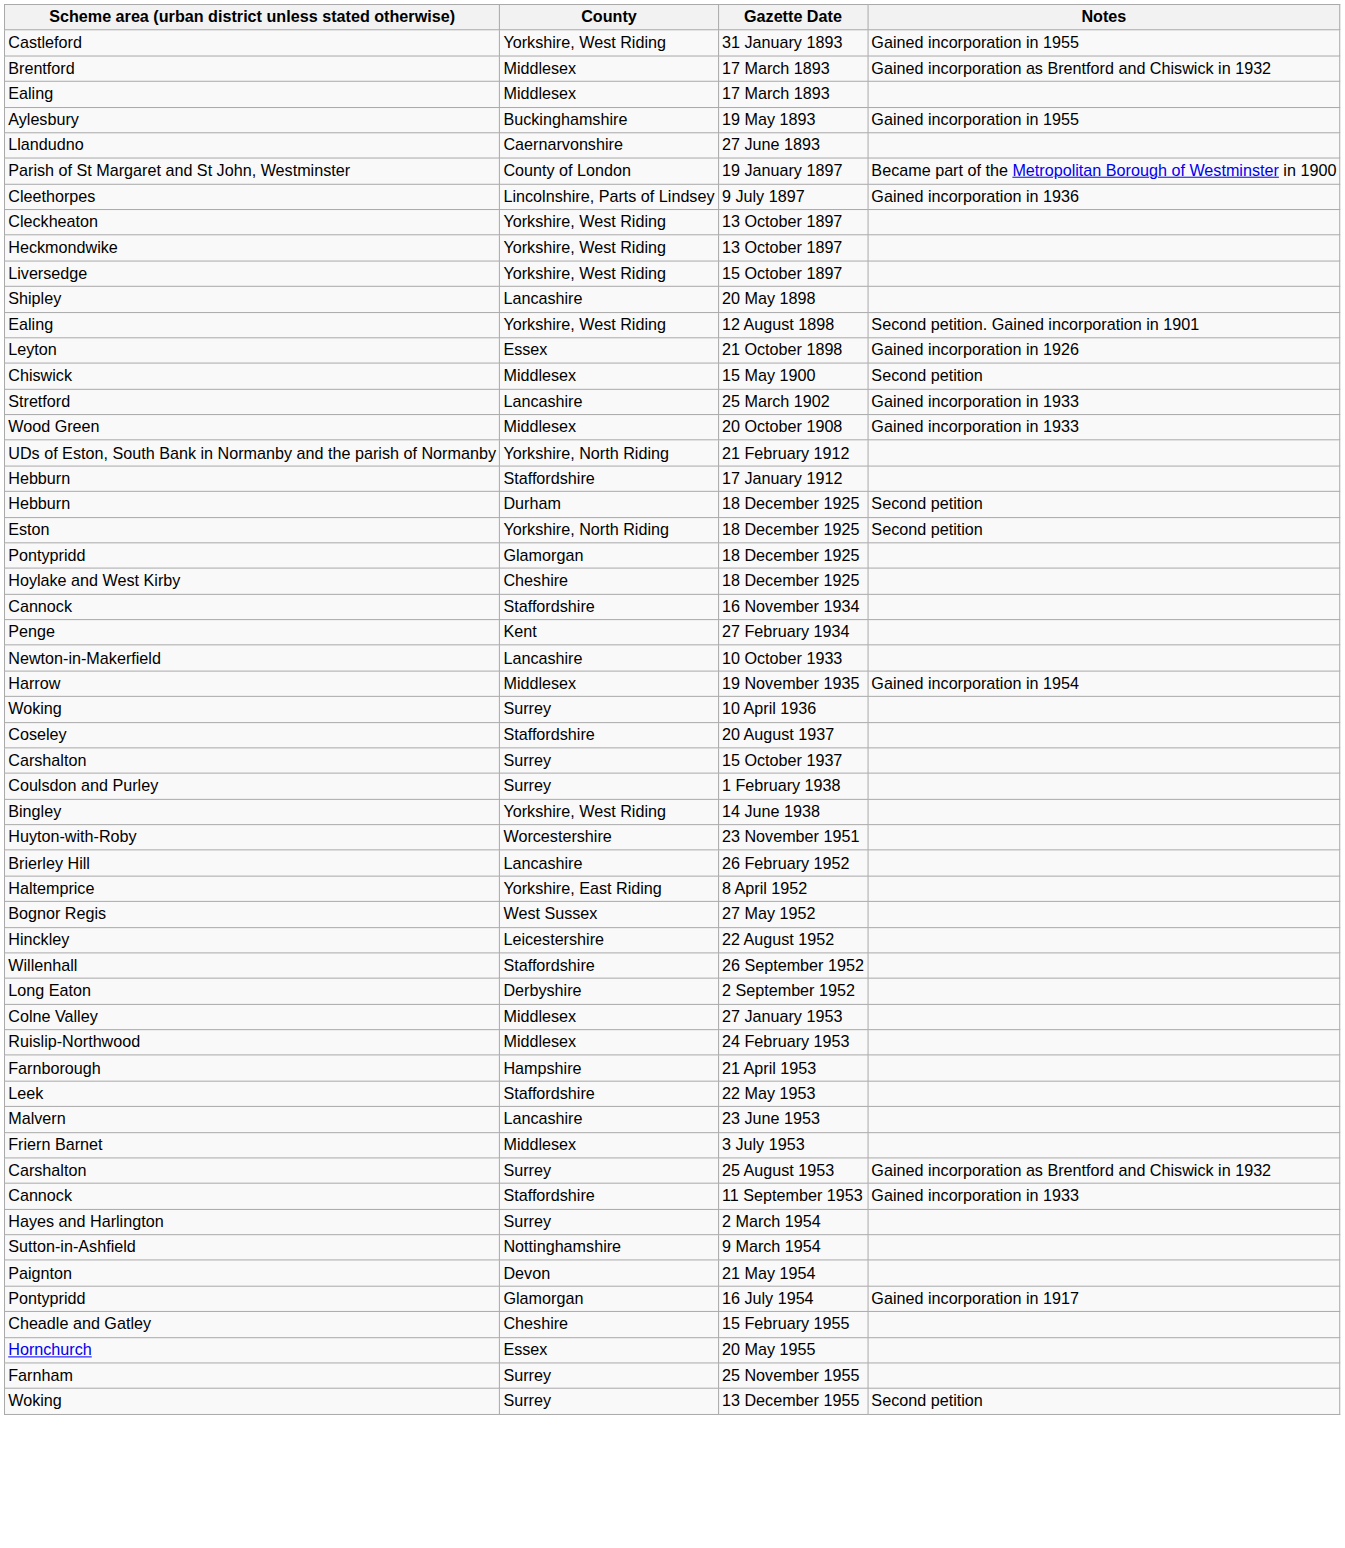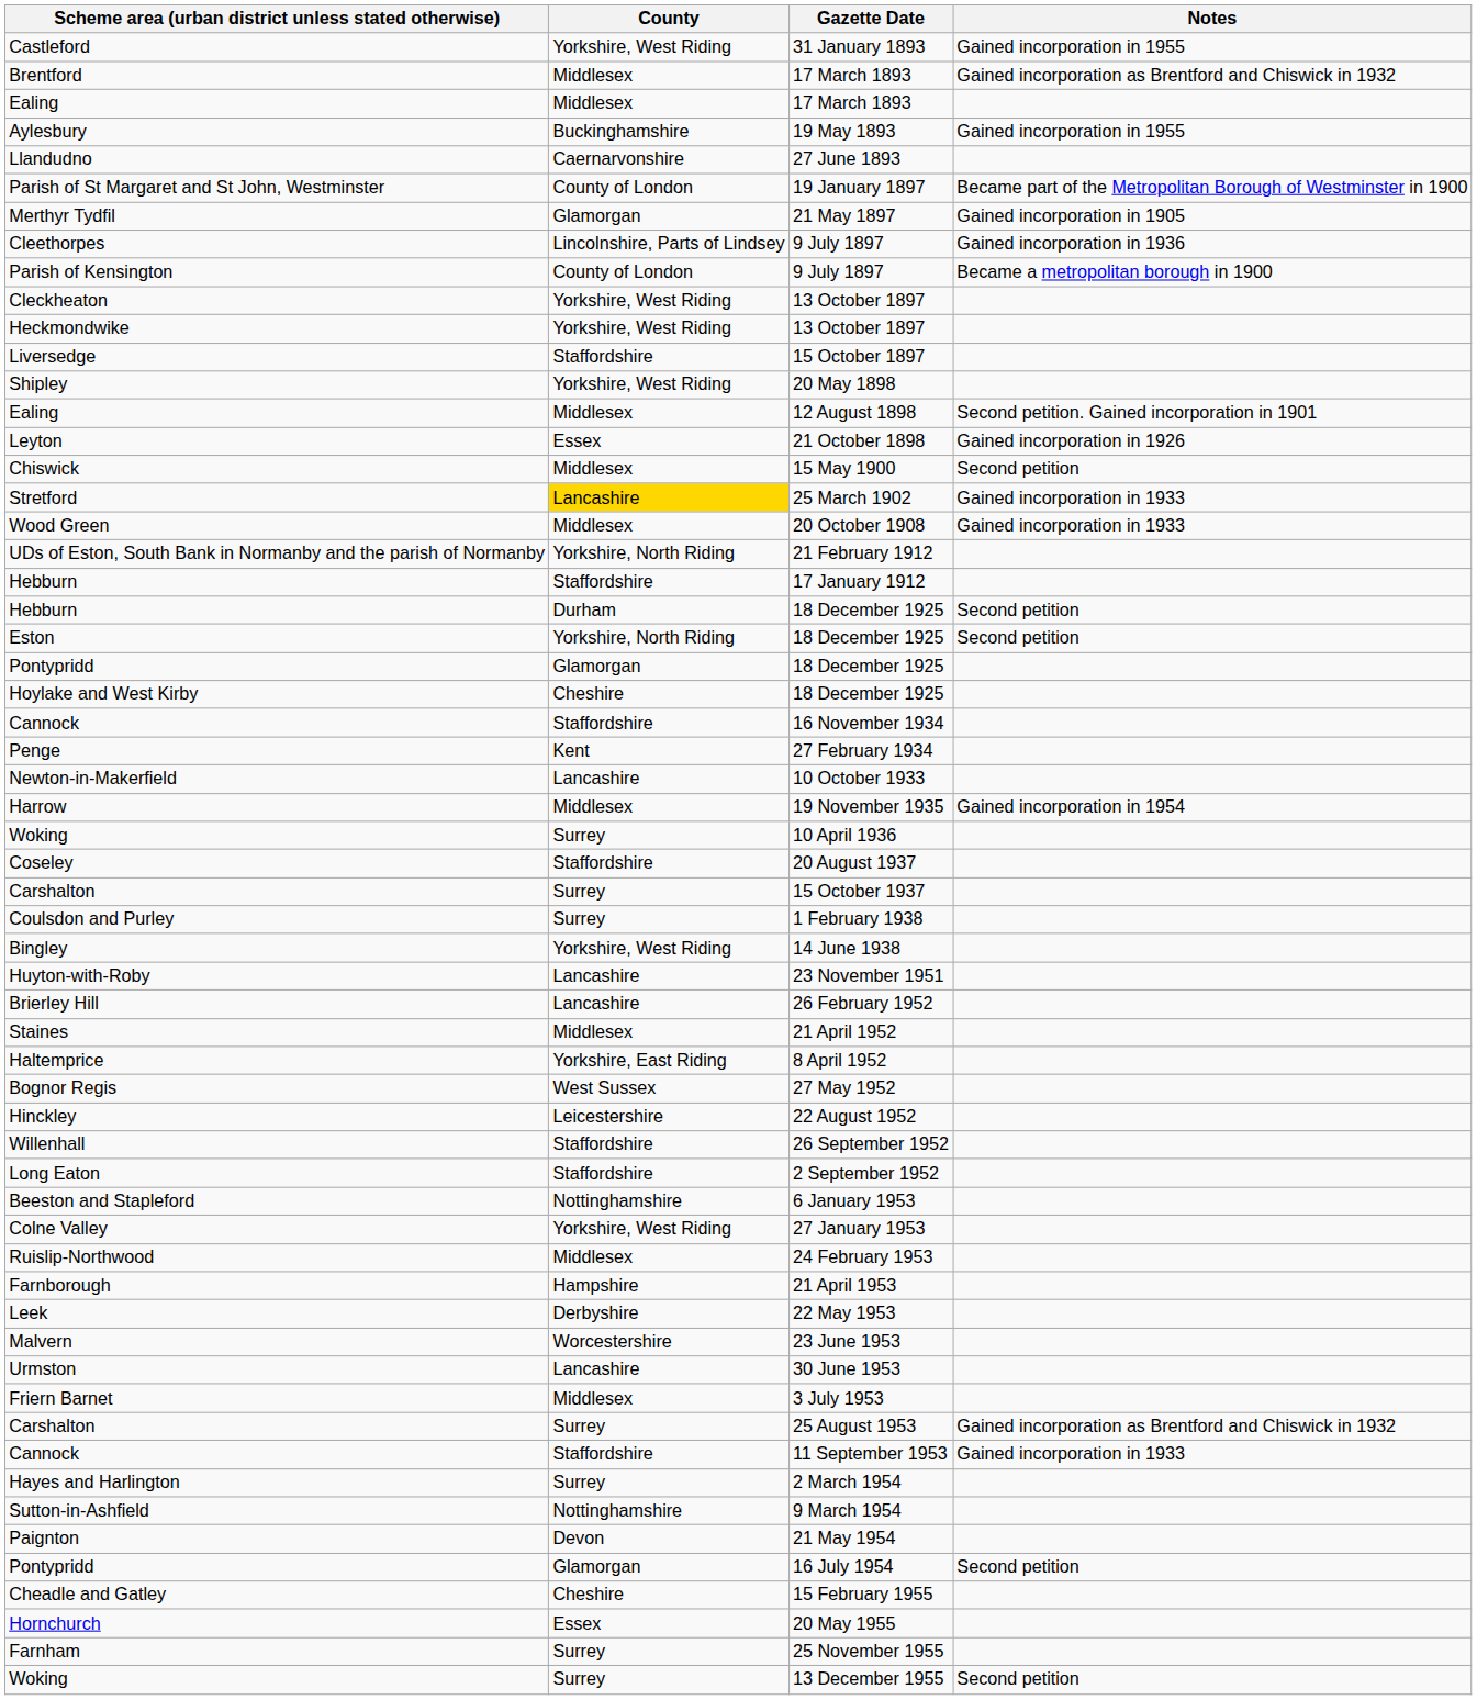 <table class="wikitable">
 <tr>
 <th>Scheme area (urban district unless stated otherwise)</th>
 <th>County</th>
 <th>Gazette Date</th>
 <th>Notes</th>
 </tr>
 <tr>
 <td>Castleford</td>
 <td>Yorkshire, West Riding</td>
 <td>31 January 1893</td>
 <td>Gained incorporation in 1955</td>
 </tr>
 <tr>
 <td>Brentford</td>
 <td>Middlesex</td>
 <td>17 March 1893</td>
 <td>Gained incorporation as Brentford and Chiswick in 1932</td>
 </tr>
 <tr>
 <td>Ealing</td>
 <td>Middlesex</td>
 <td>17 March 1893</td>
 <td></td>
 </tr>
 <tr>
 <td>Aylesbury</td>
 <td>Buckinghamshire</td>
 <td>19 May 1893</td>
 <td>Gained incorporation in 1955</td>
 </tr>
 <tr>
 <td>Llandudno</td>
 <td>Caernarvonshire</td>
 <td>27 June 1893</td>
 <td></td>
 </tr>
 <tr>
 <td>Parish of St Margaret and St John, Westminster</td>
 <td>County of London</td>
 <td>19 January 1897</td>
 <td>Became part of the <a href='#'>Metropolitan Borough of Westminster</a> in 1900</td>
 </tr>
 <tr>
+<td>Merthyr Tydfil</td>
+<td>Glamorgan</td>
+<td>21 May 1897</td>
+<td>Gained incorporation in 1905</td>
+</tr>
+<tr>
 <td>Cleethorpes</td>
 <td>Lincolnshire, Parts of Lindsey</td>
 <td>9 July 1897</td>
 <td>Gained incorporation in 1936</td>
+</tr>
+<tr>
+<td>Parish of Kensington</td>
+<td>County of London</td>
+<td>9 July 1897</td>
+<td>Became a <a href='#'>metropolitan borough</a> in 1900</td>
 </tr>
 <tr>
 <td>Cleckheaton</td>
 <td>Yorkshire, West Riding</td>
 <td>13 October 1897</td>
 <td></td>
 </tr>
 <tr>
 <td>Heckmondwike</td>
 <td>Yorkshire, West Riding</td>
 <td>13 October 1897</td>
 <td></td>
 </tr>
 <tr>
 <td>Liversedge</td>
-<td>Yorkshire, West Riding</td>
+<td>Staffordshire</td>
 <td>15 October 1897</td>
 <td></td>
 </tr>
 <tr>
 <td>Shipley</td>
-<td>Lancashire</td>
+<td>Yorkshire, West Riding</td>
 <td>20 May 1898</td>
 <td></td>
 </tr>
 <tr>
 <td>Ealing</td>
-<td>Yorkshire, West Riding</td>
+<td>Middlesex</td>
 <td>12 August 1898</td>
 <td>Second petition. Gained incorporation in 1901</td>
 </tr>
 <tr>
 <td>Leyton</td>
 <td>Essex</td>
 <td>21 October 1898</td>
 <td>Gained incorporation in 1926</td>
 </tr>
 <tr>
 <td>Chiswick</td>
 <td>Middlesex</td>
 <td>15 May 1900</td>
 <td>Second petition</td>
 </tr>
 <tr>
 <td>Stretford</td>
-<td>Lancashire</td>
+<td style="background: gold;">Lancashire</td>
 <td>25 March 1902</td>
 <td>Gained incorporation in 1933</td>
 </tr>
 <tr>
 <td>Wood Green</td>
 <td>Middlesex</td>
 <td>20 October 1908</td>
 <td>Gained incorporation in 1933</td>
 </tr>
 <tr>
 <td>UDs of Eston, South Bank in Normanby and the parish of Normanby</td>
 <td>Yorkshire, North Riding</td>
 <td>21 February 1912</td>
 <td></td>
 </tr>
 <tr>
 <td>Hebburn</td>
 <td>Staffordshire</td>
 <td>17 January 1912</td>
 <td></td>
 </tr>
 <tr>
 <td>Hebburn</td>
 <td>Durham</td>
 <td>18 December 1925</td>
 <td>Second petition</td>
 </tr>
 <tr>
 <td>Eston</td>
 <td>Yorkshire, North Riding</td>
 <td>18 December 1925</td>
 <td>Second petition</td>
 </tr>
 <tr>
 <td>Pontypridd</td>
 <td>Glamorgan</td>
 <td>18 December 1925</td>
 <td></td>
 </tr>
 <tr>
 <td>Hoylake and West Kirby</td>
 <td>Cheshire</td>
 <td>18 December 1925</td>
 <td></td>
 </tr>
 <tr>
 <td>Cannock</td>
 <td>Staffordshire</td>
 <td>16 November 1934</td>
 <td></td>
 </tr>
 <tr>
 <td>Penge</td>
 <td>Kent</td>
 <td>27 February 1934</td>
 <td></td>
 </tr>
 <tr>
 <td>Newton-in-Makerfield</td>
 <td>Lancashire</td>
 <td>10 October 1933</td>
 <td></td>
 </tr>
 <tr>
 <td>Harrow</td>
 <td>Middlesex</td>
 <td>19 November 1935</td>
 <td>Gained incorporation in 1954</td>
 </tr>
 <tr>
 <td>Woking</td>
 <td>Surrey</td>
 <td>10 April 1936</td>
 <td></td>
 </tr>
 <tr>
 <td>Coseley</td>
 <td>Staffordshire</td>
 <td>20 August 1937</td>
 <td></td>
 </tr>
 <tr>
 <td>Carshalton</td>
 <td>Surrey</td>
 <td>15 October 1937</td>
 <td></td>
 </tr>
 <tr>
 <td>Coulsdon and Purley</td>
 <td>Surrey</td>
 <td>1 February 1938</td>
 <td></td>
 </tr>
 <tr>
 <td>Bingley</td>
 <td>Yorkshire, West Riding</td>
 <td>14 June 1938</td>
 <td></td>
 </tr>
 <tr>
 <td>Huyton-with-Roby</td>
-<td>Worcestershire</td>
+<td>Lancashire</td>
 <td>23 November 1951</td>
 <td></td>
 </tr>
 <tr>
 <td>Brierley Hill</td>
 <td>Lancashire</td>
 <td>26 February 1952</td>
+<td></td>
+</tr>
+<tr>
+<td>Staines</td>
+<td>Middlesex</td>
+<td>21 April 1952</td>
 <td></td>
 </tr>
 <tr>
 <td>Haltemprice</td>
 <td>Yorkshire, East Riding</td>
 <td>8 April 1952</td>
 <td></td>
 </tr>
 <tr>
 <td>Bognor Regis</td>
 <td>West Sussex</td>
 <td>27 May 1952</td>
 <td></td>
 </tr>
 <tr>
 <td>Hinckley</td>
 <td>Leicestershire</td>
 <td>22 August 1952</td>
 <td></td>
 </tr>
 <tr>
 <td>Willenhall</td>
 <td>Staffordshire</td>
 <td>26 September 1952</td>
 <td></td>
 </tr>
 <tr>
 <td>Long Eaton</td>
-<td>Derbyshire</td>
+<td>Staffordshire</td>
 <td>2 September 1952</td>
 <td></td>
 </tr>
 <tr>
+<td>Beeston and Stapleford</td>
+<td>Nottinghamshire</td>
+<td>6 January 1953</td>
+<td></td>
+</tr>
+<tr>
 <td>Colne Valley</td>
-<td>Middlesex</td>
+<td>Yorkshire, West Riding</td>
 <td>27 January 1953</td>
 <td></td>
 </tr>
 <tr>
 <td>Ruislip-Northwood</td>
 <td>Middlesex</td>
 <td>24 February 1953</td>
 <td></td>
 </tr>
 <tr>
 <td>Farnborough</td>
 <td>Hampshire</td>
 <td>21 April 1953</td>
 <td></td>
 </tr>
 <tr>
 <td>Leek</td>
-<td>Staffordshire</td>
+<td>Derbyshire</td>
 <td>22 May 1953</td>
 <td></td>
 </tr>
 <tr>
 <td>Malvern</td>
+<td>Worcestershire</td>
+<td>23 June 1953</td>
+<td></td>
+</tr>
+<tr>
+<td>Urmston</td>
 <td>Lancashire</td>
-<td>23 June 1953</td>
+<td>30 June 1953</td>
 <td></td>
 </tr>
 <tr>
 <td>Friern Barnet</td>
 <td>Middlesex</td>
 <td>3 July 1953</td>
 <td></td>
 </tr>
 <tr>
 <td>Carshalton</td>
 <td>Surrey</td>
 <td>25 August 1953</td>
 <td>Gained incorporation as Brentford and Chiswick in 1932</td>
 </tr>
 <tr>
 <td>Cannock</td>
 <td>Staffordshire</td>
 <td>11 September 1953</td>
 <td>Gained incorporation in 1933</td>
 </tr>
 <tr>
 <td>Hayes and Harlington</td>
 <td>Surrey</td>
 <td>2 March 1954</td>
 <td></td>
 </tr>
 <tr>
 <td>Sutton-in-Ashfield</td>
 <td>Nottinghamshire</td>
 <td>9 March 1954</td>
 <td></td>
 </tr>
 <tr>
 <td>Paignton</td>
 <td>Devon</td>
 <td>21 May 1954</td>
 <td></td>
 </tr>
 <tr>
 <td>Pontypridd</td>
 <td>Glamorgan</td>
 <td>16 July 1954</td>
-<td>Gained incorporation in 1917</td>
+<td>Second petition</td>
 </tr>
 <tr>
 <td>Cheadle and Gatley</td>
 <td>Cheshire</td>
 <td>15 February 1955</td>
 <td></td>
 </tr>
 <tr>
 <td><a href='#'>Hornchurch</a></td>
 <td>Essex</td>
 <td>20 May 1955</td>
 <td></td>
 </tr>
 <tr>
 <td>Farnham</td>
 <td>Surrey</td>
 <td>25 November 1955</td>
 <td></td>
 </tr>
 <tr>
 <td>Woking</td>
 <td>Surrey</td>
 <td>13 December 1955</td>
 <td>Second petition</td>
 </tr>
 </table>
